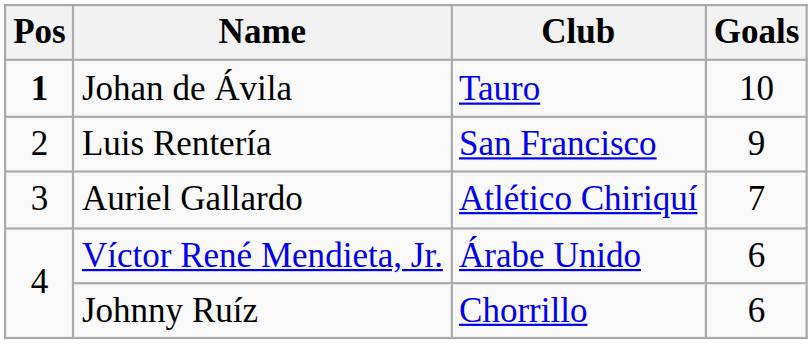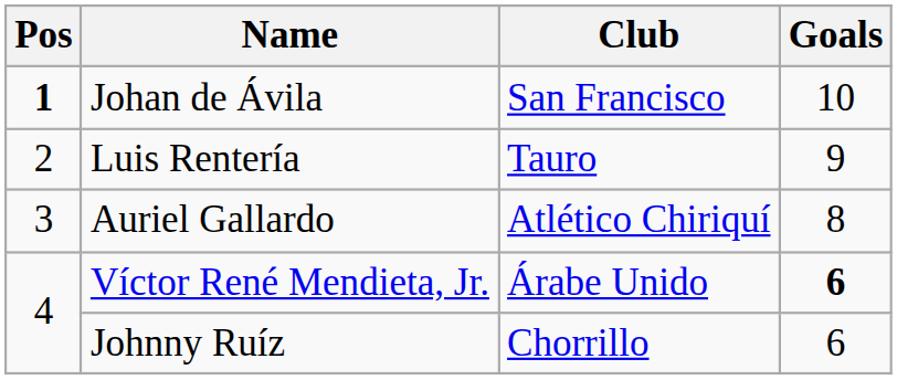 <table class="wikitable" border="1">
 <tr>
 <th width="23">Pos</th>
 <th>Name</th>
 <th>Club</th>
 <th>Goals</th>
 </tr>
 <tr>
 <td align=center><strong>1</strong></td>
 <td> Johan de Ávila</td>
-<td><a href='#'>Tauro</a></td>
+<td><a href='#'>San Francisco</a></td>
 <td align=center>10</td>
 </tr>
 <tr>
 <td align=center>2</td>
 <td> Luis Rentería</td>
-<td><a href='#'>San Francisco</a></td>
+<td><a href='#'>Tauro</a></td>
 <td align=center>9</td>
 </tr>
 <tr>
 <td align=center>3</td>
 <td> Auriel Gallardo</td>
 <td><a href='#'>Atlético Chiriquí</a></td>
-<td align=center>7</td>
+<td align=center>8</td>
 </tr>
 <tr>
 <td align=center rowspan=2>4</td>
 <td> <a href='#'>Víctor René Mendieta, Jr.</a></td>
 <td><a href='#'>Árabe Unido</a></td>
-<td align=center>6</td>
+<td align=center><strong>6</strong></td>
 </tr>
 <tr>
 <td> Johnny Ruíz</td>
 <td><a href='#'>Chorrillo</a></td>
 <td align=center>6</td>
 </tr>
 </table>
